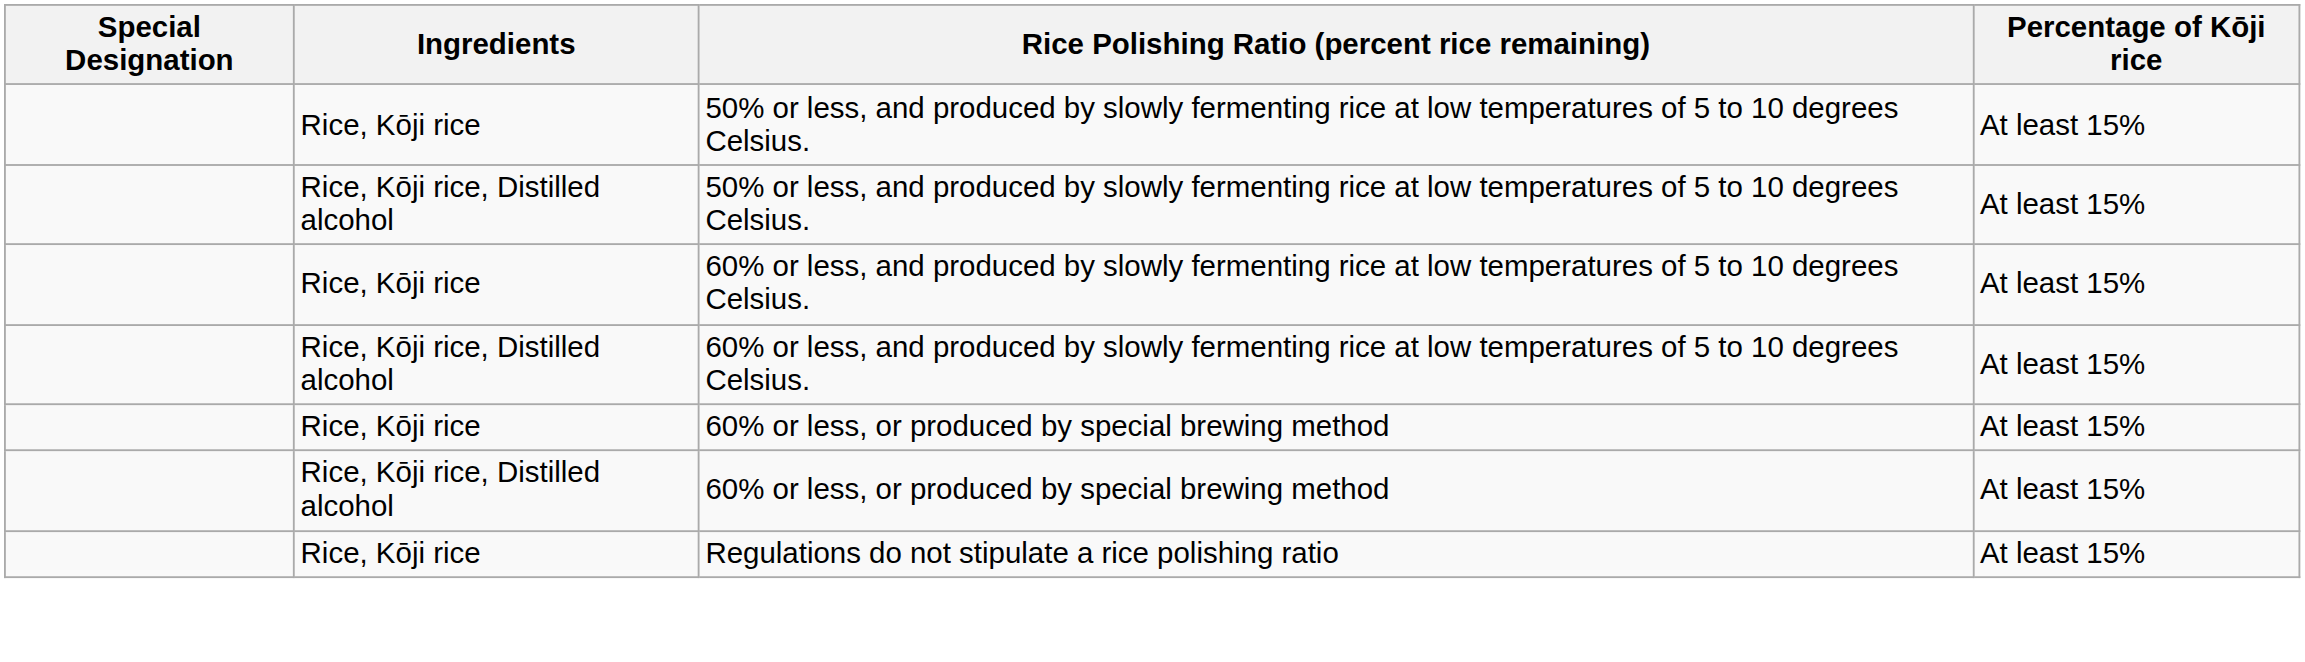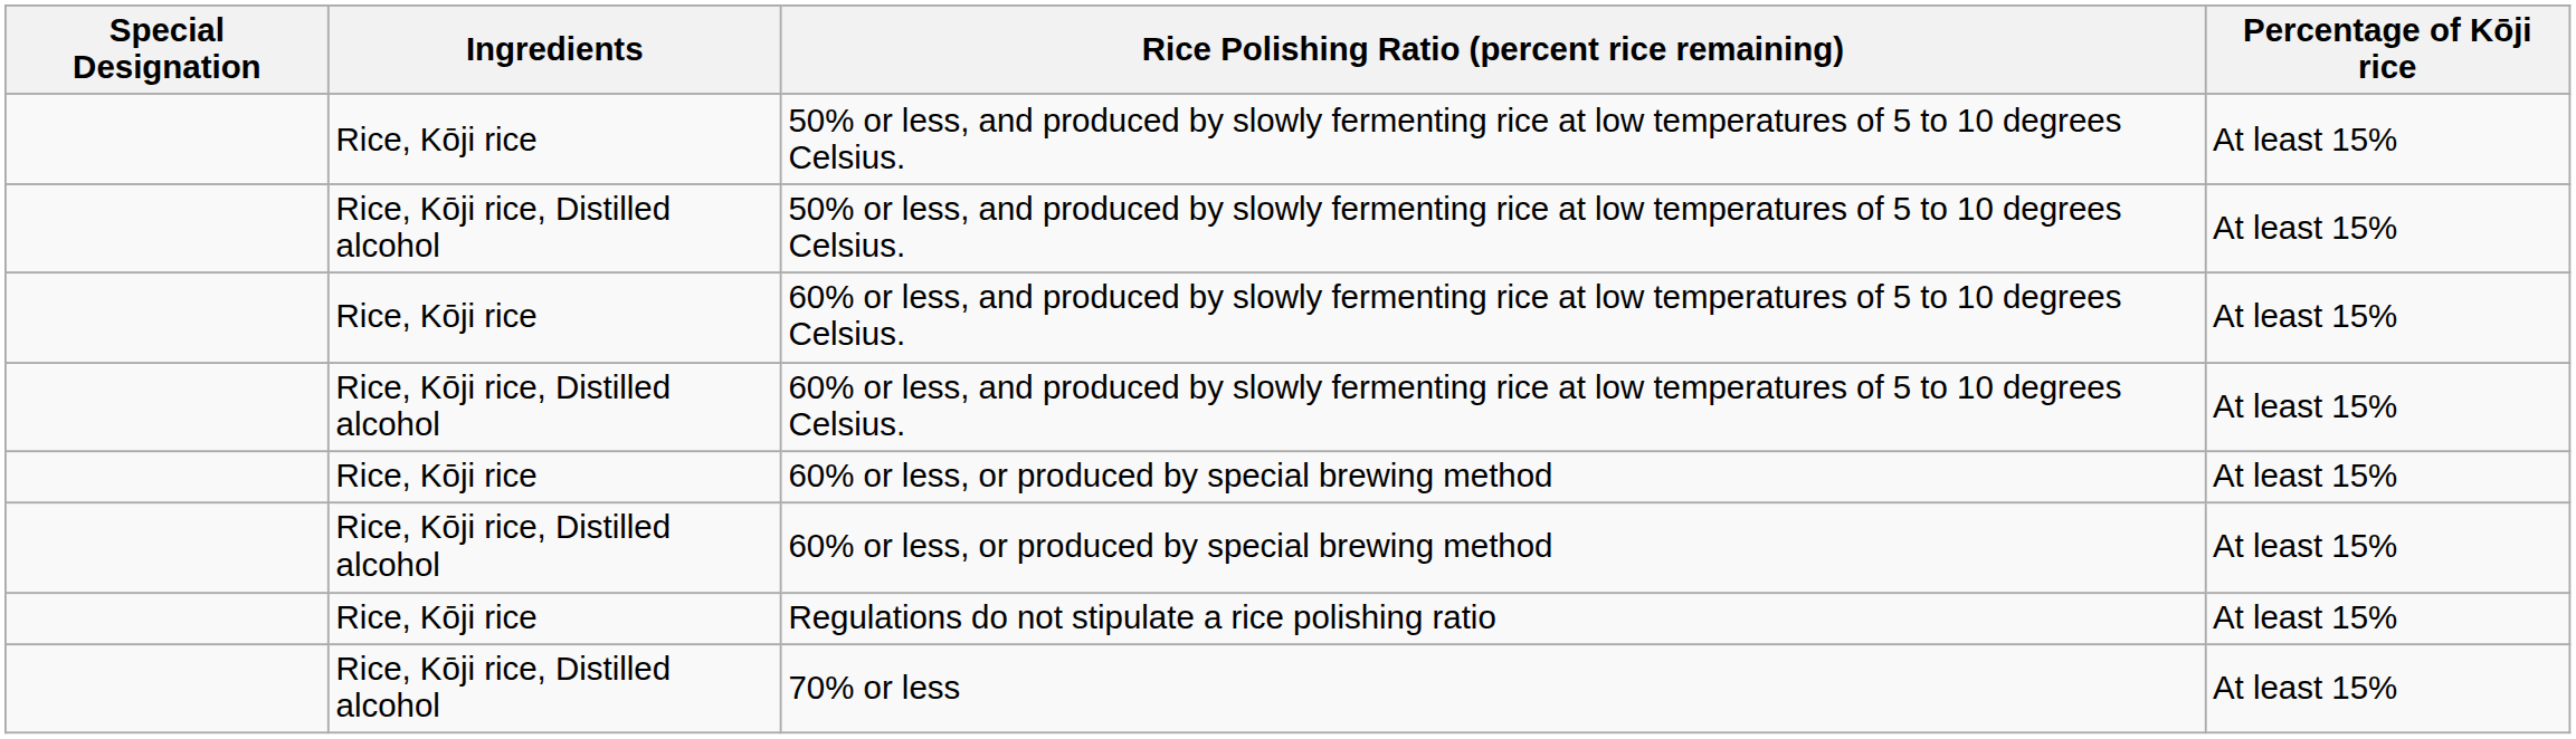 <table class="wikitable">
 <tr>
 <th>Special Designation</th>
 <th>Ingredients</th>
 <th>Rice Polishing Ratio (percent rice remaining)</th>
 <th>Percentage of Kōji rice</th>
 </tr>
 <tr>
 <td></td>
 <td>Rice, Kōji rice</td>
 <td>50% or less, and produced by slowly fermenting rice at low temperatures of 5 to 10 degrees Celsius.</td>
 <td>At least 15%</td>
 </tr>
 <tr>
 <td></td>
 <td>Rice, Kōji rice, Distilled alcohol</td>
 <td>50% or less, and produced by slowly fermenting rice at low temperatures of 5 to 10 degrees Celsius.</td>
 <td>At least 15%</td>
 </tr>
 <tr>
 <td></td>
 <td>Rice, Kōji rice</td>
 <td>60% or less, and produced by slowly fermenting rice at low temperatures of 5 to 10 degrees Celsius.</td>
 <td>At least 15%</td>
 </tr>
 <tr>
 <td></td>
 <td>Rice, Kōji rice, Distilled alcohol</td>
 <td>60% or less, and produced by slowly fermenting rice at low temperatures of 5 to 10 degrees Celsius.</td>
 <td>At least 15%</td>
 </tr>
 <tr>
 <td></td>
 <td>Rice, Kōji rice</td>
 <td>60% or less, or produced by special brewing method</td>
 <td>At least 15%</td>
 </tr>
 <tr>
 <td></td>
 <td>Rice, Kōji rice, Distilled alcohol</td>
 <td>60% or less, or produced by special brewing method</td>
 <td>At least 15%</td>
 </tr>
 <tr>
 <td></td>
 <td>Rice, Kōji rice</td>
 <td>Regulations do not stipulate a rice polishing ratio</td>
 <td>At least 15%</td>
 </tr>
+<tr>
+<td></td>
+<td>Rice, Kōji rice, Distilled alcohol</td>
+<td>70% or less</td>
+<td>At least 15%</td>
+</tr>
 </table>
